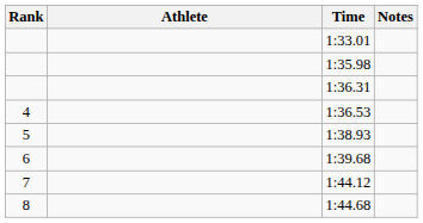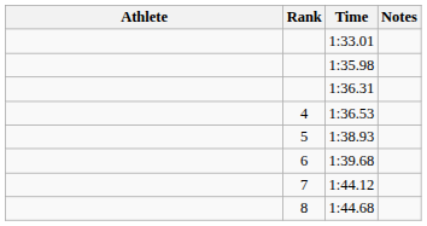 <table class="wikitable" style="text-align:center">
 <tr>
+<th Style="width:18em">Athlete</th>
 <th>Rank</th>
-<th Style="width:18em">Athlete</th>
 <th>Time</th>
 <th>Notes</th>
 </tr>
 <tr>
+<td style="text-align:left"></td>
 <td></td>
-<td style="text-align:left"></td>
 <td>1:33.01</td>
 <td></td>
 </tr>
 <tr>
+<td style="text-align:left"></td>
 <td></td>
-<td style="text-align:left"></td>
 <td>1:35.98</td>
 <td></td>
 </tr>
 <tr>
+<td style="text-align:left"></td>
 <td></td>
-<td style="text-align:left"></td>
 <td>1:36.31</td>
 <td></td>
 </tr>
 <tr>
+<td style="text-align:left"></td>
 <td>4</td>
-<td style="text-align:left"></td>
 <td>1:36.53</td>
 <td></td>
 </tr>
 <tr>
+<td style="text-align:left"></td>
 <td>5</td>
-<td style="text-align:left"></td>
 <td>1:38.93</td>
 <td></td>
 </tr>
 <tr>
+<td style="text-align:left"></td>
 <td>6</td>
-<td style="text-align:left"></td>
 <td>1:39.68</td>
 <td></td>
 </tr>
 <tr>
+<td style="text-align:left"></td>
 <td>7</td>
-<td style="text-align:left"></td>
 <td>1:44.12</td>
 <td></td>
 </tr>
 <tr>
+<td style="text-align:left"></td>
 <td>8</td>
-<td style="text-align:left"></td>
 <td>1:44.68</td>
 <td></td>
 </tr>
 </table>
